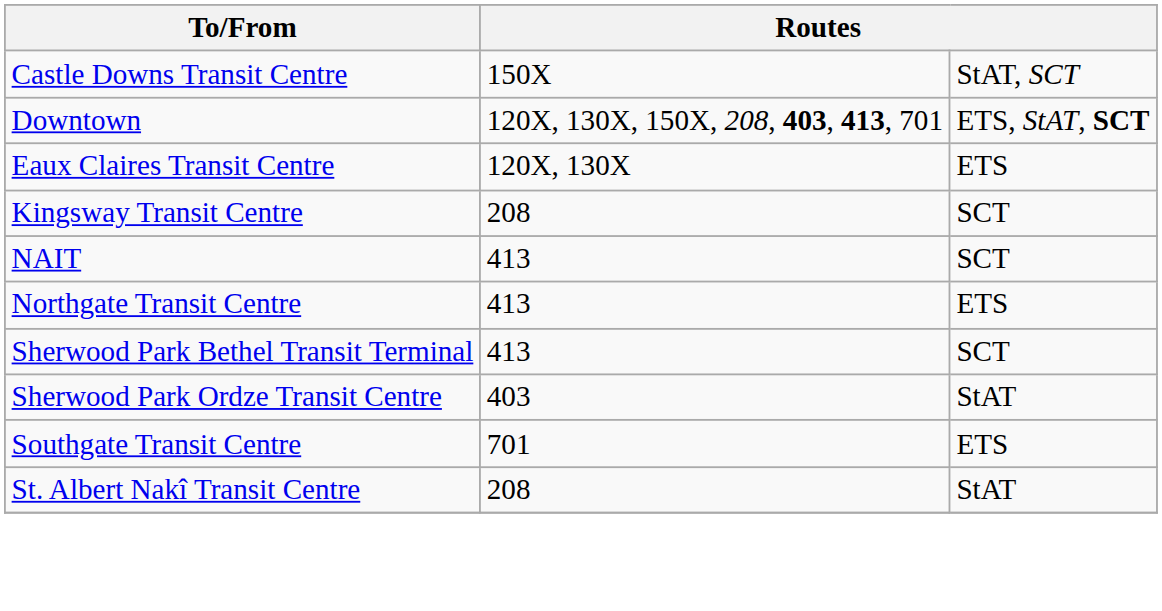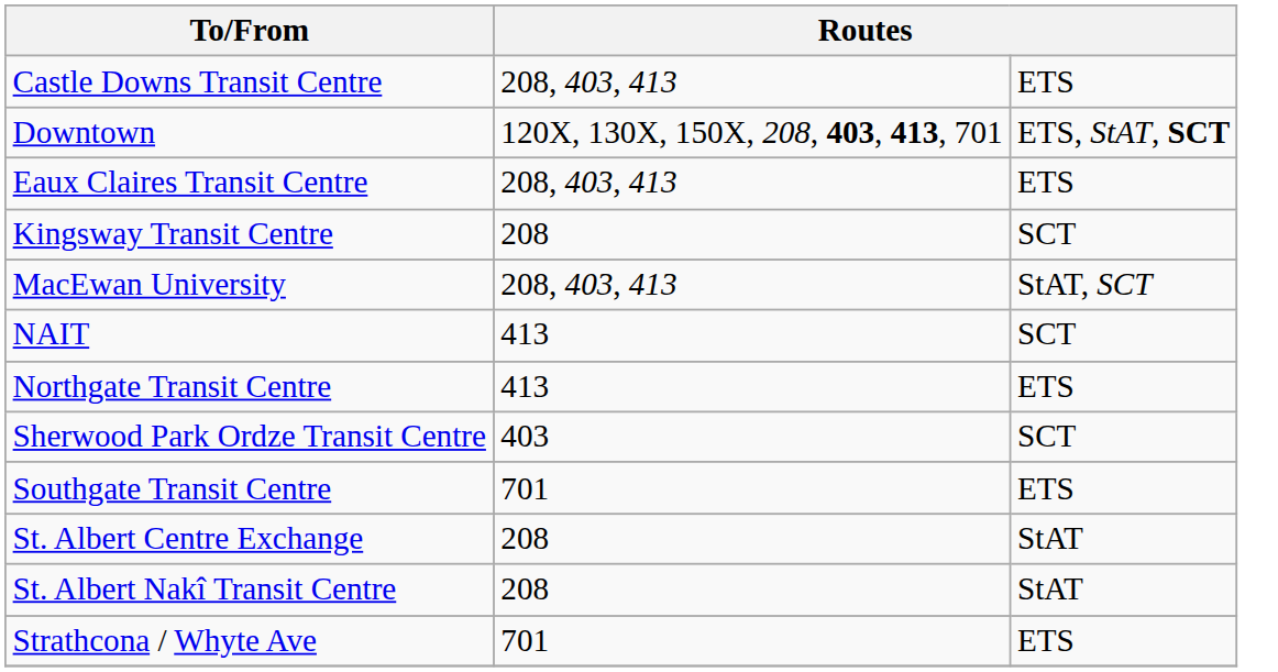 <table class="wikitable mw-collapsible mw-collapsed" style="font-size: 100%" width=align=>
 <tr>
 <th>To/From</th>
 <th colspan="2">Routes</th>
 </tr>
 <tr>
 <td><a href='#'>Castle Downs Transit Centre</a></td>
-<td>150X</td>
-<td>StAT, <em>SCT</em></td>
+<td>208, <em>403</em>, <em>413</em></td>
+<td>ETS</td>
 </tr>
 <tr>
 <td><a href='#'>Downtown</a></td>
 <td>120X, 130X, 150X, <em>208</em>, <strong>403</strong>, <strong>413</strong>, 701</td>
 <td>ETS, <em>StAT</em>, <strong>SCT</strong></td>
 </tr>
 <tr>
 <td><a href='#'>Eaux Claires Transit Centre</a></td>
-<td>120X, 130X</td>
+<td>208, <em>403</em>, <em>413</em></td>
 <td>ETS</td>
 </tr>
 <tr>
 <td><a href='#'>Kingsway Transit Centre</a></td>
 <td>208</td>
 <td>SCT</td>
+</tr>
+<tr>
+<td><a href='#'>MacEwan University</a></td>
+<td>208, <em>403</em>, <em>413</em></td>
+<td>StAT, <em>SCT</em></td>
 </tr>
 <tr>
 <td><a href='#'>NAIT</a></td>
 <td>413</td>
 <td>SCT</td>
 </tr>
 <tr>
 <td><a href='#'>Northgate Transit Centre</a></td>
 <td>413</td>
 <td>ETS</td>
 </tr>
 <tr>
-<td><a href='#'>Sherwood Park Bethel Transit Terminal</a></td>
-<td>413</td>
-<td>SCT</td>
-</tr>
-<tr>
 <td><a href='#'>Sherwood Park Ordze Transit Centre</a></td>
 <td>403</td>
-<td>StAT</td>
+<td>SCT</td>
 </tr>
 <tr>
 <td><a href='#'>Southgate Transit Centre</a></td>
 <td>701</td>
 <td>ETS</td>
 </tr>
 <tr>
+<td><a href='#'>St. Albert Centre Exchange</a></td>
+<td>208</td>
+<td>StAT</td>
+</tr>
+<tr>
 <td><a href='#'>St. Albert Nakî Transit Centre</a></td>
 <td>208</td>
 <td>StAT</td>
 </tr>
 <tr>
+<td><a href='#'>Strathcona</a> / <a href='#'>Whyte Ave</a></td>
+<td>701</td>
+<td>ETS</td>
+</tr>
+<tr>
 </tr>
 </table>
